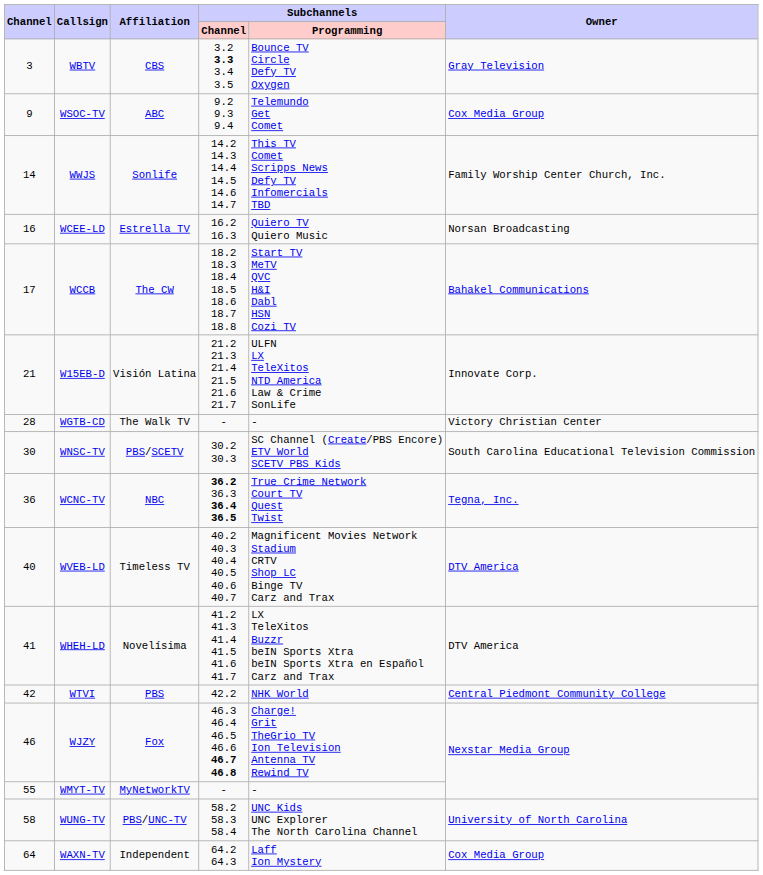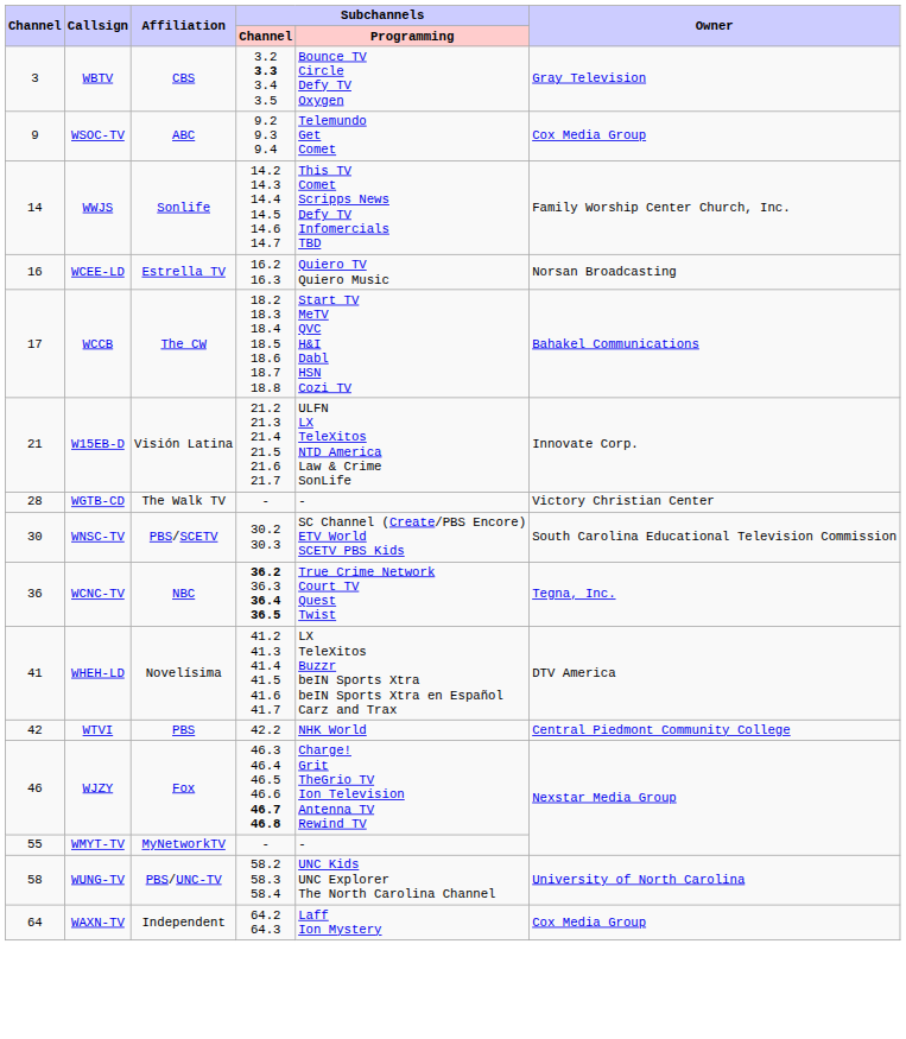 <table class=wikitable style="text-align:center">
 <tr>
 <th style="background:#ccccff;" rowspan=2>Channel</th>
 <th style="background:#ccccff;" rowspan=2>Callsign</th>
 <th style="background:#ccccff;" rowspan=2>Affiliation</th>
 <th style="background:#ccccff;" colspan=2>Subchannels</th>
 <th style="background:#ccccff;" rowspan=2>Owner</th>
 </tr>
 <tr>
 <th style="background:#ffcccc;">Channel</th>
 <th style="background:#ffcccc">Programming</th>
 </tr>
 <tr>
 <td>3</td>
 <td><a href='#'>WBTV</a></td>
 <td><a href='#'>CBS</a></td>
 <td>3.2<br><strong>3.3</strong><br>3.4<br>3.5</td>
 <td style="text-align:left"><a href='#'>Bounce TV</a><br><a href='#'>Circle</a><br><a href='#'>Defy TV</a><br> <a href='#'>Oxygen</a></td>
 <td style="text-align:left"><a href='#'>Gray Television</a></td>
 </tr>
 <tr>
 <td>9</td>
 <td><a href='#'>WSOC-TV</a></td>
 <td><a href='#'>ABC</a></td>
 <td>9.2<br>9.3<br> 9.4</td>
 <td style="text-align:left"><a href='#'>Telemundo</a> <br> <a href='#'>Get</a> <br> <a href='#'>Comet</a></td>
 <td style="text-align:left"><a href='#'>Cox Media Group</a></td>
 </tr>
 <tr>
 <td>14</td>
 <td><a href='#'>WWJS</a></td>
 <td><a href='#'>Sonlife</a></td>
 <td>14.2<br>14.3<br>14.4<br>14.5<br>14.6<br>14.7</td>
 <td style="text-align:left"><a href='#'>This TV</a><br> <a href='#'>Comet</a><br><a href='#'>Scripps News</a><br><a href='#'>Defy TV</a> <br><a href='#'>Infomercials</a> <br><a href='#'>TBD</a></td>
 <td style="text-align:left">Family Worship Center Church, Inc.</td>
 </tr>
 <tr>
 <td>16</td>
 <td><a href='#'>WCEE-LD</a></td>
 <td><a href='#'>Estrella TV</a></td>
 <td>16.2<br>16.3</td>
 <td style="text-align:left"><a href='#'>Quiero TV</a><br> Quiero Music</td>
 <td style="text-align:left">Norsan Broadcasting</td>
 </tr>
 <tr>
 <td>17</td>
 <td><a href='#'>WCCB</a></td>
 <td><a href='#'>The CW</a></td>
 <td>18.2<br>18.3<br>18.4<br>18.5<br>18.6<br>18.7<br>18.8</td>
 <td style="text-align:left"><a href='#'>Start TV</a><br><a href='#'>MeTV</a><br><a href='#'>QVC</a><br><a href='#'>H&I</a><br><a href='#'>Dabl</a><br><a href='#'>HSN</a><br><a href='#'>Cozi TV</a></td>
 <td style="text-align:left"><a href='#'>Bahakel Communications</a></td>
 </tr>
 <tr>
 <td>21</td>
 <td><a href='#'>W15EB-D</a></td>
 <td>Visión Latina</td>
 <td>21.2<br>21.3<br>21.4<br>21.5<br>21.6<br>21.7</td>
 <td style="text-align:left">ULFN <br><a href='#'>LX</a> <br><a href='#'>TeleXitos</a> <br><a href='#'>NTD America</a> <br> Law & Crime <br> SonLife</td>
 <td style="text-align:left">Innovate Corp.</td>
 </tr>
 <tr>
 <td>28</td>
 <td><a href='#'>WGTB-CD</a></td>
 <td>The Walk TV</td>
 <td>-</td>
 <td style="text-align:left">-</td>
 <td style="text-align:left">Victory Christian Center</td>
 </tr>
 <tr>
 <td>30</td>
 <td><a href='#'>WNSC-TV</a></td>
 <td><a href='#'>PBS</a>/<a href='#'>SCETV</a></td>
 <td>30.2<br>30.3</td>
 <td style="text-align:left">SC Channel (<a href='#'>Create</a>/PBS Encore)<br><a href='#'>ETV World</a><br><a href='#'>SCETV PBS Kids</a></td>
 <td style="text-align:left">South Carolina Educational Television Commission</td>
 </tr>
 <tr>
 <td>36</td>
 <td><a href='#'>WCNC-TV</a></td>
 <td><a href='#'>NBC</a></td>
 <td><strong>36.2</strong><br>36.3<br><strong>36.4</strong><br><strong>36.5</strong></td>
 <td style="text-align:left"><a href='#'>True Crime Network</a><br><a href='#'>Court TV</a><br><a href='#'>Quest</a> <br> <a href='#'>Twist</a></td>
 <td style="text-align:left"><a href='#'>Tegna, Inc.</a></td>
 </tr>
 <tr>
-<td>40</td>
-<td><a href='#'>WVEB-LD</a></td>
-<td>Timeless TV</td>
-<td>40.2<br>40.3<br>40.4<br>40.5<br>40.6<br>40.7</td>
-<td style="text-align:left">Magnificent Movies Network <br><a href='#'>Stadium</a><br>CRTV <br><a href='#'>Shop LC</a><br>Binge TV <br>Carz and Trax</td>
-<td style="text-align:left"><a href='#'>DTV America</a></td>
-</tr>
-<tr>
 <td>41</td>
 <td><a href='#'>WHEH-LD</a></td>
 <td>Novelísima</td>
 <td>41.2<br>41.3<br>41.4<br>41.5<br>41.6<br>41.7</td>
 <td style="text-align:left">LX<br> TeleXitos<br><a href='#'>Buzzr</a><br>beIN Sports Xtra<br> beIN Sports Xtra en Español<br>Carz and Trax</td>
 <td style="text-align:left">DTV America</td>
 </tr>
 <tr>
 <td>42</td>
 <td><a href='#'>WTVI</a></td>
 <td><a href='#'>PBS</a></td>
 <td>42.2</td>
 <td style="text-align:left"><a href='#'>NHK World</a></td>
 <td style="text-align:left"><a href='#'>Central Piedmont Community College</a></td>
 </tr>
 <tr>
 <td>46</td>
 <td><a href='#'>WJZY</a></td>
 <td><a href='#'>Fox</a></td>
 <td>46.3<br>46.4<br>46.5<br> 46.6<br><strong>46.7</strong> <br><strong>46.8</strong></td>
 <td style="text-align:left"><a href='#'>Charge!</a><br><a href='#'>Grit</a><br><a href='#'>TheGrio TV</a><br><a href='#'>Ion Television</a><br><a href='#'>Antenna TV</a><br><a href='#'>Rewind TV</a></td>
 <td style="text-align:left" rowspan=2><a href='#'>Nexstar Media Group</a></td>
 </tr>
 <tr>
 <td>55</td>
 <td><a href='#'>WMYT-TV</a></td>
 <td><a href='#'>MyNetworkTV</a></td>
 <td>-</td>
 <td style="text-align:left">-</td>
 </tr>
 <tr>
 <td>58</td>
 <td><a href='#'>WUNG-TV</a></td>
 <td><a href='#'>PBS</a>/<a href='#'>UNC-TV</a></td>
 <td>58.2<br>58.3<br>58.4</td>
 <td style="text-align:left"><a href='#'>UNC Kids</a><br>UNC Explorer<br>The North Carolina Channel</td>
 <td style="text-align:left"><a href='#'>University of North Carolina</a></td>
 </tr>
 <tr>
 <td>64</td>
 <td><a href='#'>WAXN-TV</a></td>
 <td>Independent</td>
 <td>64.2<br>64.3</td>
 <td style="text-align:left"><a href='#'>Laff</a><br><a href='#'>Ion Mystery</a></td>
 <td style="text-align:left"><a href='#'>Cox Media Group</a></td>
 </tr>
 </table>
